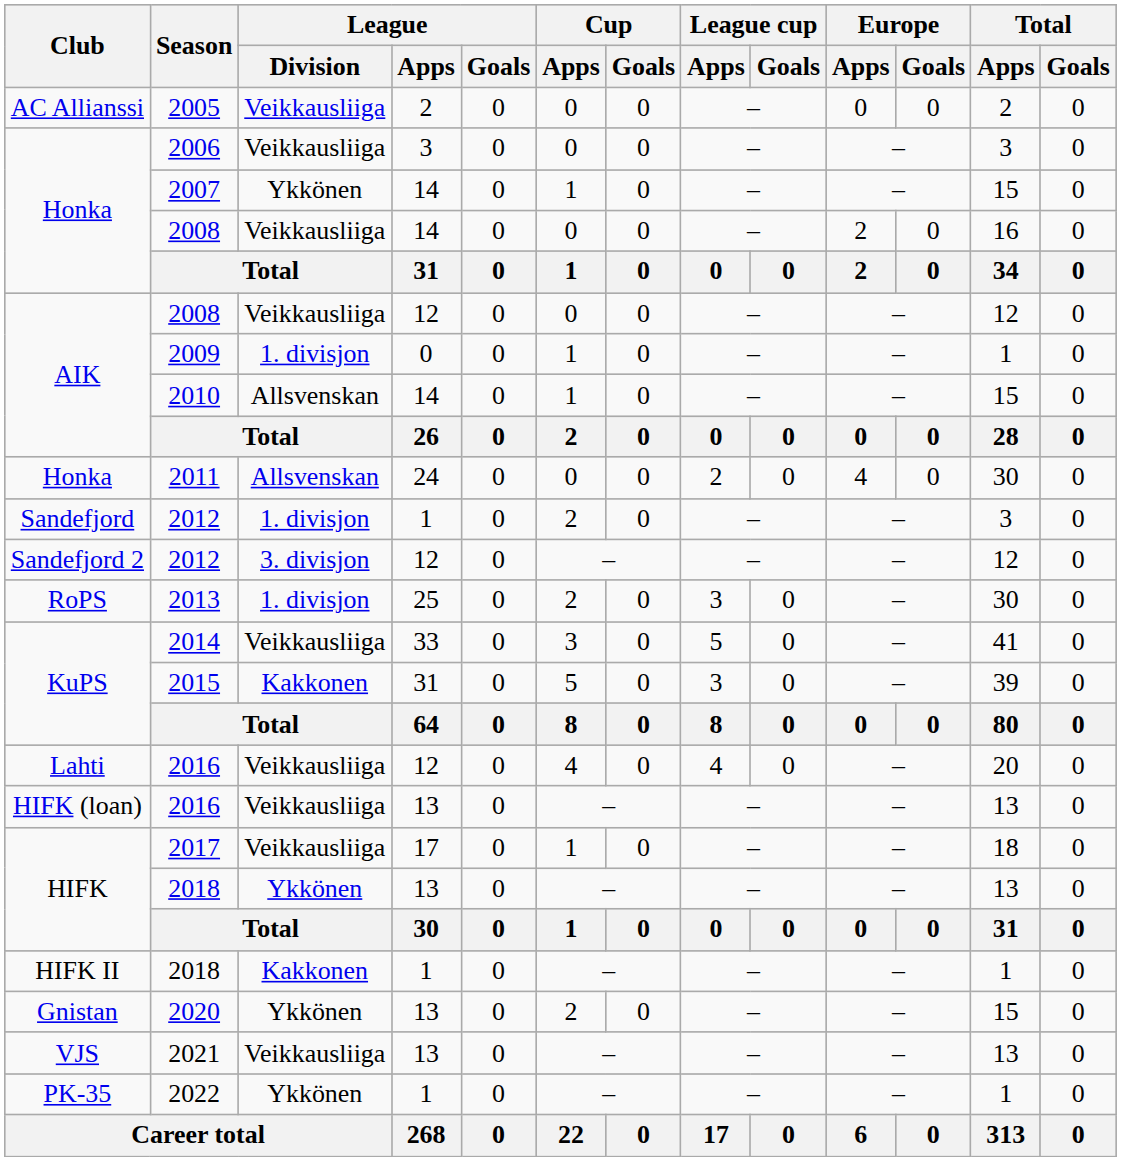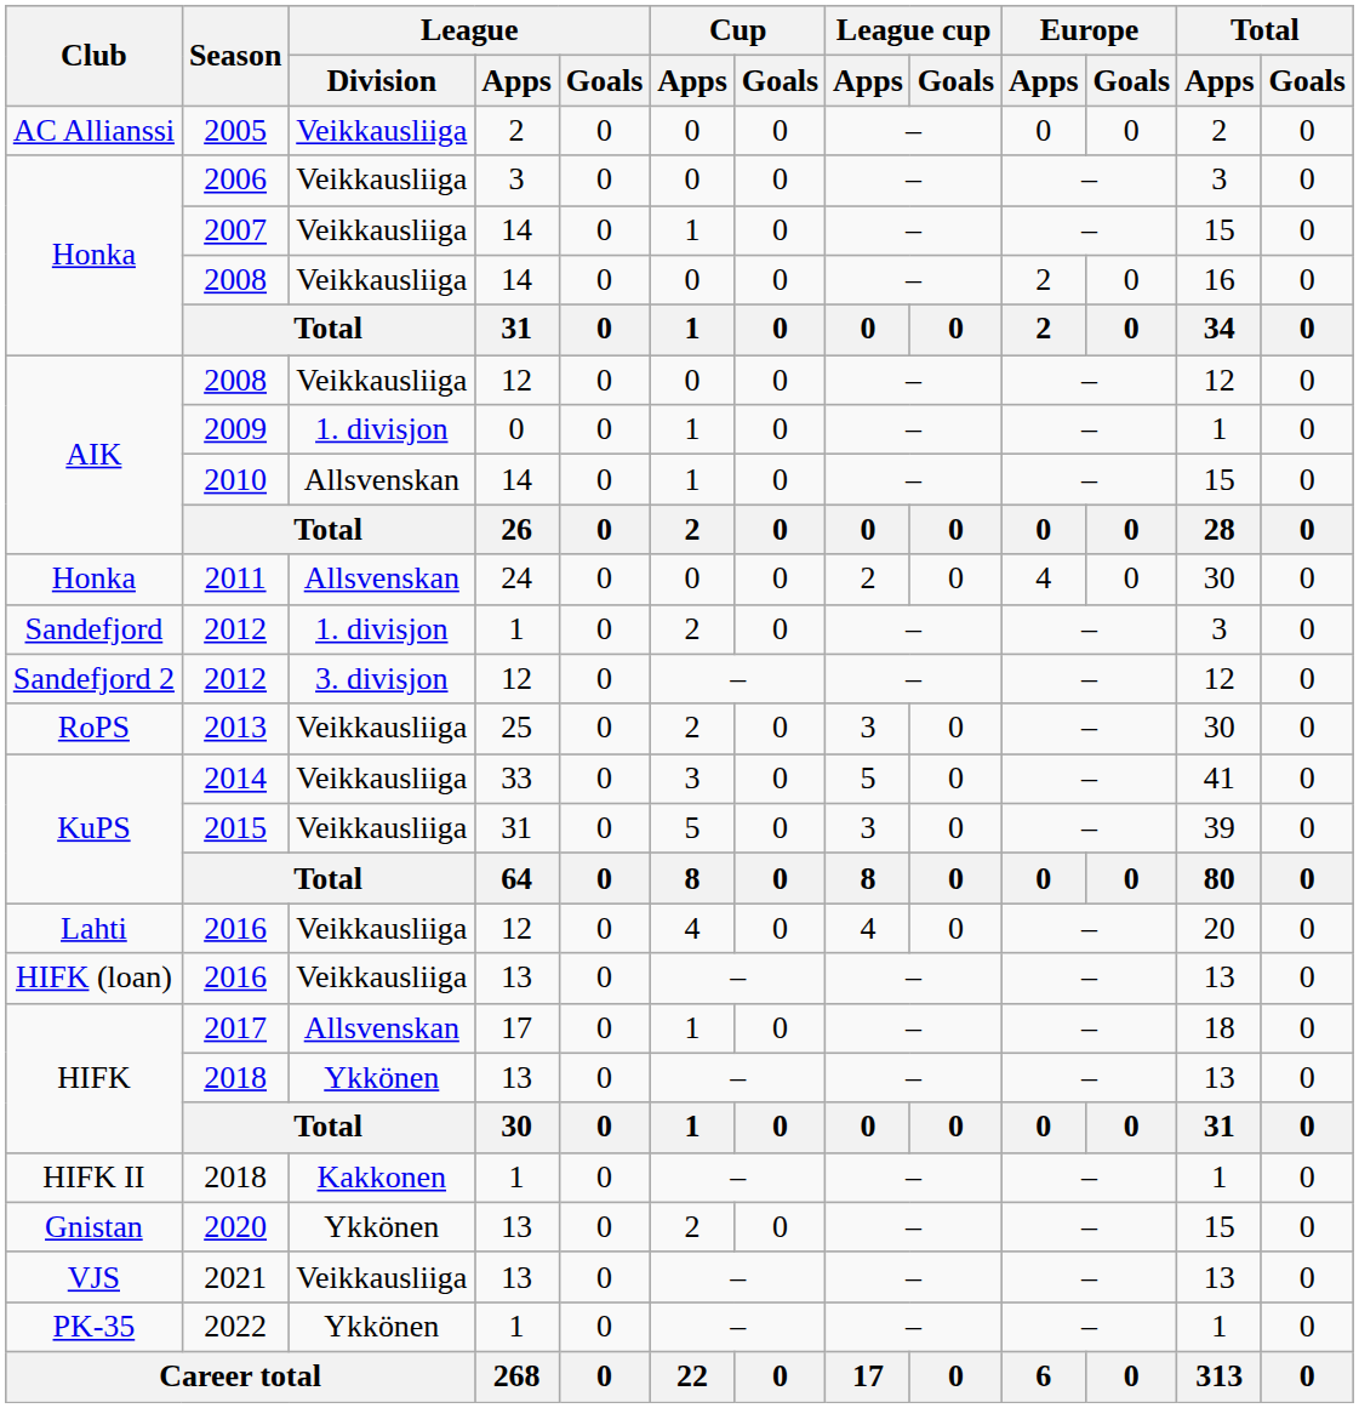 <table class="wikitable" style="text-align:center">
 <tr>
 <th rowspan="2">Club</th>
 <th rowspan="2">Season</th>
 <th colspan="3">League</th>
 <th colspan="2">Cup</th>
 <th colspan="2">League cup</th>
 <th colspan="2">Europe</th>
 <th colspan="2">Total</th>
 </tr>
 <tr>
 <th>Division</th>
 <th>Apps</th>
 <th>Goals</th>
 <th>Apps</th>
 <th>Goals</th>
 <th>Apps</th>
 <th>Goals</th>
 <th>Apps</th>
 <th>Goals</th>
 <th>Apps</th>
 <th>Goals</th>
 </tr>
 <tr>
 <td><a href='#'>AC Allianssi</a></td>
 <td><a href='#'>2005</a></td>
 <td><a href='#'>Veikkausliiga</a></td>
 <td>2</td>
 <td>0</td>
 <td>0</td>
 <td>0</td>
 <td colspan=2>–</td>
 <td>0</td>
 <td>0</td>
 <td>2</td>
 <td>0</td>
 </tr>
 <tr>
 <td rowspan=4><a href='#'>Honka</a></td>
 <td><a href='#'>2006</a></td>
 <td>Veikkausliiga</td>
 <td>3</td>
 <td>0</td>
 <td>0</td>
 <td>0</td>
 <td colspan=2>–</td>
 <td colspan=2>–</td>
 <td>3</td>
 <td>0</td>
 </tr>
 <tr>
 <td><a href='#'>2007</a></td>
-<td>Ykkönen</td>
+<td>Veikkausliiga</td>
 <td>14</td>
 <td>0</td>
 <td>1</td>
 <td>0</td>
 <td colspan=2>–</td>
 <td colspan=2>–</td>
 <td>15</td>
 <td>0</td>
 </tr>
 <tr>
 <td><a href='#'>2008</a></td>
 <td>Veikkausliiga</td>
 <td>14</td>
 <td>0</td>
 <td>0</td>
 <td>0</td>
 <td colspan=2>–</td>
 <td>2</td>
 <td>0</td>
 <td>16</td>
 <td>0</td>
 </tr>
 <tr>
 <th colspan=2>Total</th>
 <th>31</th>
 <th>0</th>
 <th>1</th>
 <th>0</th>
 <th>0</th>
 <th>0</th>
 <th>2</th>
 <th>0</th>
 <th>34</th>
 <th>0</th>
 </tr>
 <tr>
 <td rowspan=4><a href='#'>AIK</a></td>
 <td><a href='#'>2008</a></td>
 <td>Veikkausliiga</td>
 <td>12</td>
 <td>0</td>
 <td>0</td>
 <td>0</td>
 <td colspan=2>–</td>
 <td colspan=2>–</td>
 <td>12</td>
 <td>0</td>
 </tr>
 <tr>
 <td><a href='#'>2009</a></td>
 <td><a href='#'>1. divisjon</a></td>
 <td>0</td>
 <td>0</td>
 <td>1</td>
 <td>0</td>
 <td colspan=2>–</td>
 <td colspan=2>–</td>
 <td>1</td>
 <td>0</td>
 </tr>
 <tr>
 <td><a href='#'>2010</a></td>
 <td>Allsvenskan</td>
 <td>14</td>
 <td>0</td>
 <td>1</td>
 <td>0</td>
 <td colspan=2>–</td>
 <td colspan=2>–</td>
 <td>15</td>
 <td>0</td>
 </tr>
 <tr>
 <th colspan=2>Total</th>
 <th>26</th>
 <th>0</th>
 <th>2</th>
 <th>0</th>
 <th>0</th>
 <th>0</th>
 <th>0</th>
 <th>0</th>
 <th>28</th>
 <th>0</th>
 </tr>
 <tr>
 <td><a href='#'>Honka</a></td>
 <td><a href='#'>2011</a></td>
 <td><a href='#'>Allsvenskan</a></td>
 <td>24</td>
 <td>0</td>
 <td>0</td>
 <td>0</td>
 <td>2</td>
 <td>0</td>
 <td>4</td>
 <td>0</td>
 <td>30</td>
 <td>0</td>
 </tr>
 <tr>
 <td><a href='#'>Sandefjord</a></td>
 <td><a href='#'>2012</a></td>
 <td><a href='#'>1. divisjon</a></td>
 <td>1</td>
 <td>0</td>
 <td>2</td>
 <td>0</td>
 <td colspan=2>–</td>
 <td colspan=2>–</td>
 <td>3</td>
 <td>0</td>
 </tr>
 <tr>
 <td><a href='#'>Sandefjord 2</a></td>
 <td><a href='#'>2012</a></td>
 <td><a href='#'>3. divisjon</a></td>
 <td>12</td>
 <td>0</td>
 <td colspan=2>–</td>
 <td colspan=2>–</td>
 <td colspan=2>–</td>
 <td>12</td>
 <td>0</td>
 </tr>
 <tr>
 <td><a href='#'>RoPS</a></td>
 <td><a href='#'>2013</a></td>
-<td><a href='#'>1. divisjon</a></td>
+<td>Veikkausliiga</td>
 <td>25</td>
 <td>0</td>
 <td>2</td>
 <td>0</td>
 <td>3</td>
 <td>0</td>
 <td colspan=2>–</td>
 <td>30</td>
 <td>0</td>
 </tr>
 <tr>
 <td rowspan=3><a href='#'>KuPS</a></td>
 <td><a href='#'>2014</a></td>
 <td>Veikkausliiga</td>
 <td>33</td>
 <td>0</td>
 <td>3</td>
 <td>0</td>
 <td>5</td>
 <td>0</td>
 <td colspan=2>–</td>
 <td>41</td>
 <td>0</td>
 </tr>
 <tr>
 <td><a href='#'>2015</a></td>
-<td><a href='#'>Kakkonen</a></td>
+<td>Veikkausliiga</td>
 <td>31</td>
 <td>0</td>
 <td>5</td>
 <td>0</td>
 <td>3</td>
 <td>0</td>
 <td colspan=2>–</td>
 <td>39</td>
 <td>0</td>
 </tr>
 <tr>
 <th colspan=2>Total</th>
 <th>64</th>
 <th>0</th>
 <th>8</th>
 <th>0</th>
 <th>8</th>
 <th>0</th>
 <th>0</th>
 <th>0</th>
 <th>80</th>
 <th>0</th>
 </tr>
 <tr>
 <td><a href='#'>Lahti</a></td>
 <td><a href='#'>2016</a></td>
 <td>Veikkausliiga</td>
 <td>12</td>
 <td>0</td>
 <td>4</td>
 <td>0</td>
 <td>4</td>
 <td>0</td>
 <td colspan=2>–</td>
 <td>20</td>
 <td>0</td>
 </tr>
 <tr>
 <td><a href='#'>HIFK</a> (loan)</td>
 <td><a href='#'>2016</a></td>
 <td>Veikkausliiga</td>
 <td>13</td>
 <td>0</td>
 <td colspan=2>–</td>
 <td colspan=2>–</td>
 <td colspan=2>–</td>
 <td>13</td>
 <td>0</td>
 </tr>
 <tr>
 <td rowspan=3>HIFK</td>
 <td><a href='#'>2017</a></td>
-<td>Veikkausliiga</td>
+<td><a href='#'>Allsvenskan</a></td>
 <td>17</td>
 <td>0</td>
 <td>1</td>
 <td>0</td>
 <td colspan=2>–</td>
 <td colspan=2>–</td>
 <td>18</td>
 <td>0</td>
 </tr>
 <tr>
 <td><a href='#'>2018</a></td>
 <td><a href='#'>Ykkönen</a></td>
 <td>13</td>
 <td>0</td>
 <td colspan=2>–</td>
 <td colspan=2>–</td>
 <td colspan=2>–</td>
 <td>13</td>
 <td>0</td>
 </tr>
 <tr>
 <th colspan=2>Total</th>
 <th>30</th>
 <th>0</th>
 <th>1</th>
 <th>0</th>
 <th>0</th>
 <th>0</th>
 <th>0</th>
 <th>0</th>
 <th>31</th>
 <th>0</th>
 </tr>
 <tr>
 <td>HIFK II</td>
 <td>2018</td>
 <td><a href='#'>Kakkonen</a></td>
 <td>1</td>
 <td>0</td>
 <td colspan=2>–</td>
 <td colspan=2>–</td>
 <td colspan=2>–</td>
 <td>1</td>
 <td>0</td>
 </tr>
 <tr>
 <td><a href='#'>Gnistan</a></td>
 <td><a href='#'>2020</a></td>
 <td>Ykkönen</td>
 <td>13</td>
 <td>0</td>
 <td>2</td>
 <td>0</td>
 <td colspan=2>–</td>
 <td colspan=2>–</td>
 <td>15</td>
 <td>0</td>
 </tr>
 <tr>
 <td><a href='#'>VJS</a></td>
 <td>2021</td>
 <td>Veikkausliiga</td>
 <td>13</td>
 <td>0</td>
 <td colspan=2>–</td>
 <td colspan=2>–</td>
 <td colspan=2>–</td>
 <td>13</td>
 <td>0</td>
 </tr>
 <tr>
 <td><a href='#'>PK-35</a></td>
 <td>2022</td>
 <td>Ykkönen</td>
 <td>1</td>
 <td>0</td>
 <td colspan=2>–</td>
 <td colspan=2>–</td>
 <td colspan=2>–</td>
 <td>1</td>
 <td>0</td>
 </tr>
 <tr>
 <th colspan="3">Career total</th>
 <th>268</th>
 <th>0</th>
 <th>22</th>
 <th>0</th>
 <th>17</th>
 <th>0</th>
 <th>6</th>
 <th>0</th>
 <th>313</th>
 <th>0</th>
 </tr>
 </table>
